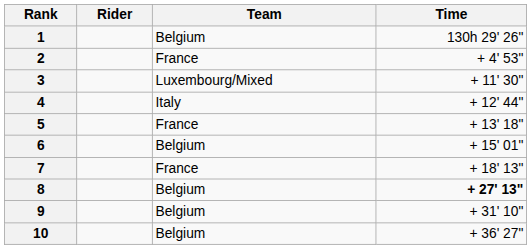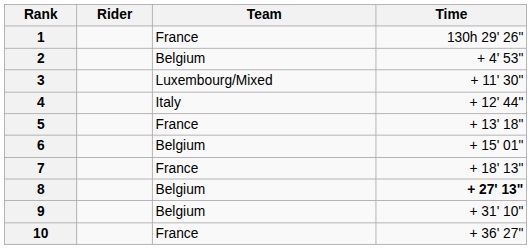 <table class="wikitable" style="width:38em; margin-bottom:0;">
 <tr>
 <th scope="col">Rank</th>
 <th scope="col">Rider</th>
 <th scope="col">Team</th>
 <th scope="col">Time</th>
 </tr>
 <tr>
 <th scope="row">1</th>
 <td></td>
-<td>Belgium</td>
+<td>France</td>
 <td style="text-align:right;">130h 29' 26"</td>
 </tr>
 <tr>
 <th scope="row">2</th>
 <td></td>
-<td>France</td>
+<td>Belgium</td>
 <td style="text-align:right;">+ 4' 53"</td>
 </tr>
 <tr>
 <th scope="row">3</th>
 <td></td>
 <td>Luxembourg/Mixed</td>
 <td style="text-align:right;">+ 11' 30"</td>
 </tr>
 <tr>
 <th scope="row">4</th>
 <td></td>
 <td>Italy</td>
 <td style="text-align:right;">+ 12' 44"</td>
 </tr>
 <tr>
 <th scope="row">5</th>
 <td></td>
 <td>France</td>
 <td style="text-align:right;">+ 13' 18"</td>
 </tr>
 <tr>
 <th scope="row">6</th>
 <td></td>
 <td>Belgium</td>
 <td style="text-align:right;">+ 15' 01"</td>
 </tr>
 <tr>
 <th scope="row">7</th>
 <td></td>
 <td>France</td>
 <td style="text-align:right;">+ 18' 13"</td>
 </tr>
 <tr>
 <th scope="row">8</th>
 <td></td>
 <td>Belgium</td>
 <td style="text-align:right;"><strong>+ 27' 13"</strong></td>
 </tr>
 <tr>
 <th scope="row">9</th>
 <td></td>
 <td>Belgium</td>
 <td style="text-align:right;">+ 31' 10"</td>
 </tr>
 <tr>
 <th scope="row">10</th>
 <td></td>
-<td>Belgium</td>
+<td>France</td>
 <td style="text-align:right;">+ 36' 27"</td>
 </tr>
 </table>
